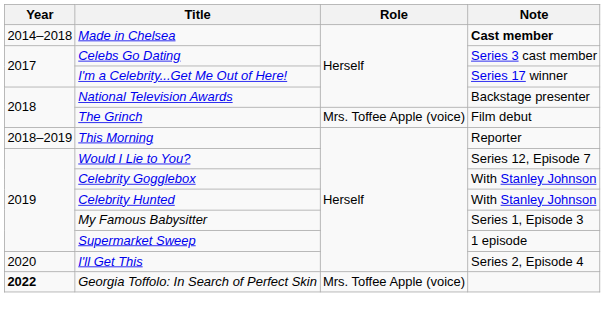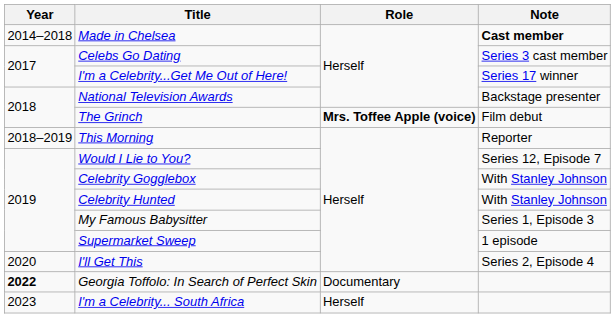 <table class="wikitable">
 <tr>
 <th>Year</th>
 <th>Title</th>
 <th>Role</th>
 <th>Note</th>
 </tr>
 <tr>
 <td>2014–2018</td>
 <td><em><a href='#'>Made in Chelsea</a></em></td>
 <td rowspan="4">Herself</td>
 <td><strong>Cast member</strong></td>
 </tr>
 <tr>
 <td rowspan=2>2017</td>
 <td><em><a href='#'>Celebs Go Dating</a></em></td>
 <td><a href='#'>Series 3</a> cast member</td>
 </tr>
 <tr>
 <td><em><a href='#'>I'm a Celebrity...Get Me Out of Here!</a></em></td>
 <td><a href='#'>Series 17</a> winner</td>
 </tr>
 <tr>
 <td rowspan="2">2018</td>
 <td><em><a href='#'>National Television Awards</a></em></td>
 <td>Backstage presenter</td>
 </tr>
 <tr>
 <td><em><a href='#'>The Grinch</a></em></td>
-<td>Mrs. Toffee Apple (voice)</td>
+<td><strong>Mrs. Toffee Apple (voice)</strong></td>
 <td>Film debut</td>
 </tr>
 <tr>
 <td>2018–2019</td>
 <td><em><a href='#'>This Morning</a></em></td>
 <td rowspan="7">Herself</td>
 <td>Reporter</td>
 </tr>
 <tr>
 <td rowspan="5">2019</td>
 <td><em><a href='#'>Would I Lie to You?</a></em></td>
 <td>Series 12, Episode 7</td>
 </tr>
 <tr>
 <td><em><a href='#'>Celebrity Gogglebox</a></em></td>
 <td>With <a href='#'>Stanley Johnson</a></td>
 </tr>
 <tr>
 <td><em><a href='#'>Celebrity Hunted</a></em></td>
 <td>With <a href='#'>Stanley Johnson</a></td>
 </tr>
 <tr>
 <td><em>My Famous Babysitter</em></td>
 <td>Series 1, Episode 3</td>
 </tr>
 <tr>
 <td><em><a href='#'>Supermarket Sweep</a></em></td>
 <td>1 episode</td>
 </tr>
 <tr>
 <td>2020</td>
 <td><em><a href='#'>I'll Get This</a></em></td>
 <td>Series 2, Episode 4</td>
 </tr>
 <tr>
 <td><strong>2022</strong></td>
 <td><em>Georgia Toffolo: In Search of Perfect Skin</em></td>
-<td>Mrs. Toffee Apple (voice)</td>
+<td>Documentary</td>
+<td></td>
+</tr>
+<tr>
+<td>2023</td>
+<td><em><a href='#'>I'm a Celebrity... South Africa</a></em></td>
+<td>Herself</td>
 <td></td>
 </tr>
 </table>
